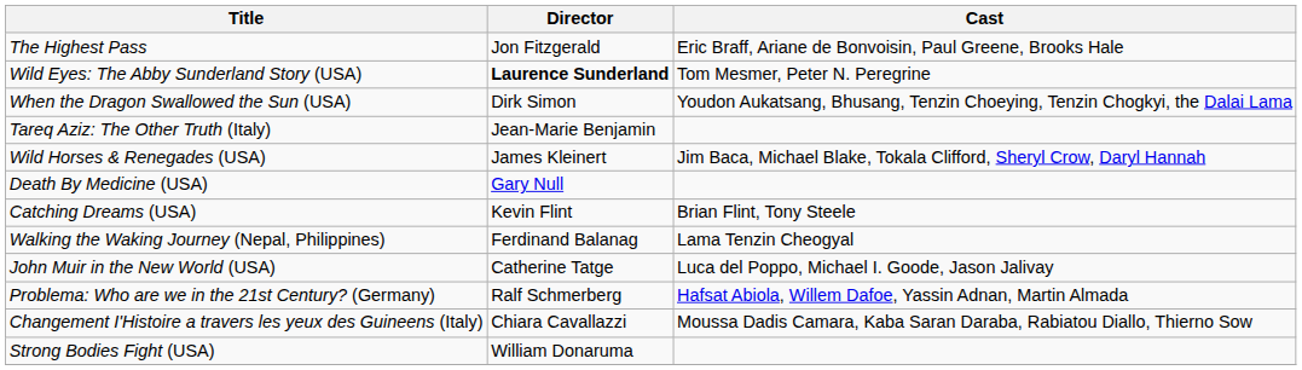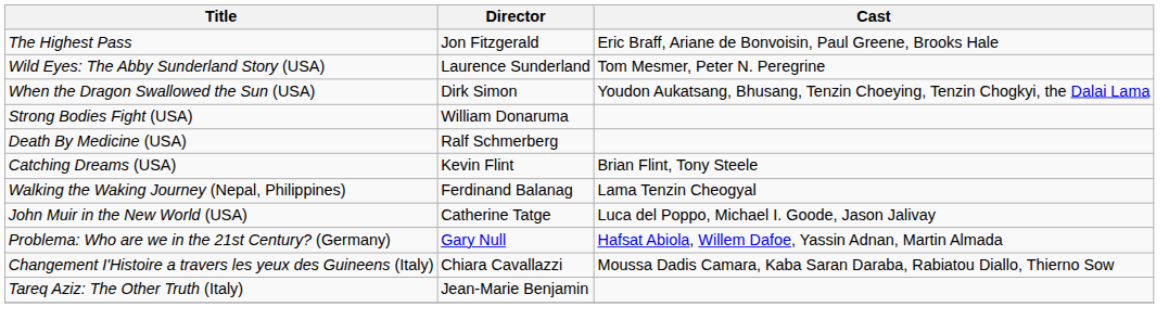 <table class="wikitable">
 <tr>
 <th><strong>Title</strong></th>
 <th><strong>Director</strong></th>
 <th><strong>Cast</strong></th>
 </tr>
 <tr>
 <td><em>The Highest Pass</em></td>
 <td>Jon Fitzgerald</td>
 <td>Eric Braff, Ariane de Bonvoisin, Paul Greene, Brooks Hale</td>
 </tr>
 <tr>
 <td><em>Wild Eyes: The Abby Sunderland Story</em> (USA)</td>
-<td><strong>Laurence Sunderland</strong></td>
+<td>Laurence Sunderland</td>
 <td>Tom Mesmer, Peter N. Peregrine</td>
 </tr>
 <tr>
 <td><em>When the Dragon Swallowed the Sun</em> (USA)</td>
 <td>Dirk Simon</td>
 <td>Youdon Aukatsang, Bhusang, Tenzin Choeying, Tenzin Chogkyi, the <a href='#'>Dalai Lama</a></td>
 </tr>
 <tr>
-<td><em>Tareq Aziz: The Other Truth</em> (Italy)</td>
-<td>Jean-Marie Benjamin</td>
+<td><em>Strong Bodies Fight</em> (USA)</td>
+<td>William Donaruma</td>
 <td></td>
 </tr>
 <tr>
-<td><em>Wild Horses & Renegades</em> (USA)</td>
-<td>James Kleinert</td>
-<td>Jim Baca, Michael Blake, Tokala Clifford, <a href='#'>Sheryl Crow</a>, <a href='#'>Daryl Hannah</a></td>
-</tr>
-<tr>
 <td><em>Death By Medicine</em> (USA)</td>
-<td><a href='#'>Gary Null</a></td>
+<td>Ralf Schmerberg</td>
 <td></td>
 </tr>
 <tr>
 <td><em>Catching Dreams</em> (USA)</td>
 <td>Kevin Flint</td>
 <td>Brian Flint, Tony Steele</td>
 </tr>
 <tr>
 <td><em>Walking the Waking Journey</em> (Nepal, Philippines)</td>
 <td>Ferdinand Balanag</td>
 <td>Lama Tenzin Cheogyal</td>
 </tr>
 <tr>
 <td><em>John Muir in the New World</em> (USA)</td>
 <td>Catherine Tatge</td>
 <td>Luca del Poppo, Michael I. Goode, Jason Jalivay</td>
 </tr>
 <tr>
 <td><em>Problema: Who are we in the 21st Century?</em> (Germany)</td>
-<td>Ralf Schmerberg</td>
+<td><a href='#'>Gary Null</a></td>
 <td><a href='#'>Hafsat Abiola</a>, <a href='#'>Willem Dafoe</a>, Yassin Adnan, Martin Almada</td>
 </tr>
 <tr>
 <td><em>Changement I'Histoire a travers les yeux des Guineens</em> (Italy)</td>
 <td>Chiara Cavallazzi</td>
 <td>Moussa Dadis Camara, Kaba Saran Daraba, Rabiatou Diallo, Thierno Sow</td>
 </tr>
 <tr>
-<td><em>Strong Bodies Fight</em> (USA)</td>
-<td>William Donaruma</td>
+<td><em>Tareq Aziz: The Other Truth</em> (Italy)</td>
+<td>Jean-Marie Benjamin</td>
 <td></td>
 </tr>
 <tr>
 </tr>
 </table>
